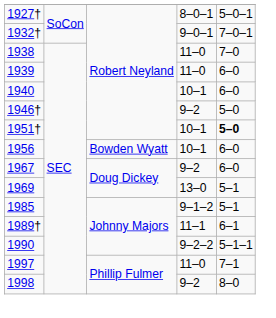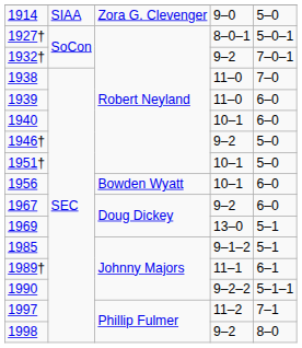 <table class="wikitable">
 <tr>
+</tr>
+<tr>
+<td><a href='#'>1914</a></td>
+<td><a href='#'>SIAA</a></td>
+<td><a href='#'>Zora G. Clevenger</a></td>
+<td>9–0</td>
+<td>5–0</td>
 </tr>
 <tr>
 <td><a href='#'>1927</a>†</td>
 <td rowspan="2"><a href='#'>SoCon</a></td>
 <td rowspan="7"><a href='#'>Robert Neyland</a></td>
 <td>8–0–1</td>
 <td>5–0–1</td>
 </tr>
 <tr>
 <td><a href='#'>1932</a>†</td>
-<td>9–0–1</td>
+<td>9–2</td>
 <td>7–0–1</td>
 </tr>
 <tr>
 <td><a href='#'>1938</a></td>
 <td rowspan="13"><a href='#'>SEC</a></td>
 <td>11–0</td>
 <td>7–0</td>
 </tr>
 <tr>
 <td><a href='#'>1939</a></td>
 <td>11–0</td>
 <td>6–0</td>
 </tr>
 <tr>
 <td><a href='#'>1940</a></td>
 <td>10–1</td>
 <td>6–0</td>
 </tr>
 <tr>
 <td><a href='#'>1946</a>†</td>
 <td>9–2</td>
 <td>5–0</td>
 </tr>
 <tr>
 <td><a href='#'>1951</a>†</td>
 <td>10–1</td>
-<td><strong>5–0</strong></td>
+<td>5–0</td>
 </tr>
 <tr>
 <td><a href='#'>1956</a></td>
 <td><a href='#'>Bowden Wyatt</a></td>
 <td>10–1</td>
 <td>6–0</td>
 </tr>
 <tr>
 <td><a href='#'>1967</a></td>
 <td rowspan="2"><a href='#'>Doug Dickey</a></td>
 <td>9–2</td>
 <td>6–0</td>
 </tr>
 <tr>
 <td><a href='#'>1969</a></td>
 <td>13–0</td>
 <td>5–1</td>
 </tr>
 <tr>
 <td><a href='#'>1985</a></td>
 <td rowspan="3"><a href='#'>Johnny Majors</a></td>
 <td>9–1–2</td>
 <td>5–1</td>
 </tr>
 <tr>
 <td><a href='#'>1989</a>†</td>
 <td>11–1</td>
 <td>6–1</td>
 </tr>
 <tr>
 <td><a href='#'>1990</a></td>
 <td>9–2–2</td>
 <td>5–1–1</td>
 </tr>
 <tr>
 <td><a href='#'>1997</a></td>
 <td rowspan="2"><a href='#'>Phillip Fulmer</a></td>
-<td>11–0</td>
+<td>11–2</td>
 <td>7–1</td>
 </tr>
 <tr>
 <td><a href='#'>1998</a></td>
 <td>9–2</td>
 <td>8–0</td>
 </tr>
 </table>
